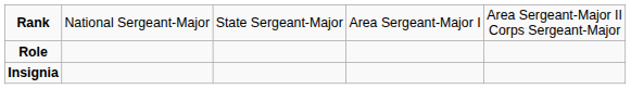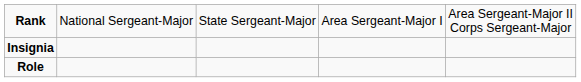 <table class="wikitable" style="text-align:center">
 <tr>
 <td><strong>Rank</strong></td>
 <td>National Sergeant-Major</td>
 <td>State Sergeant-Major</td>
 <td>Area Sergeant-Major I</td>
 <td>Area Sergeant-Major II<br>Corps Sergeant-Major</td>
 </tr>
 <tr>
+<td><strong>Insignia</strong></td>
+<td></td>
+<td></td>
+<td></td>
+<td></td>
+</tr>
+<tr>
 <td><strong>Role</strong></td>
 <td></td>
 <td></td>
 <td></td>
 <td></td>
 </tr>
-<tr>
-<td><strong>Insignia</strong></td>
-<td></td>
-<td></td>
-<td></td>
-<td></td>
-</tr>
 </table>
